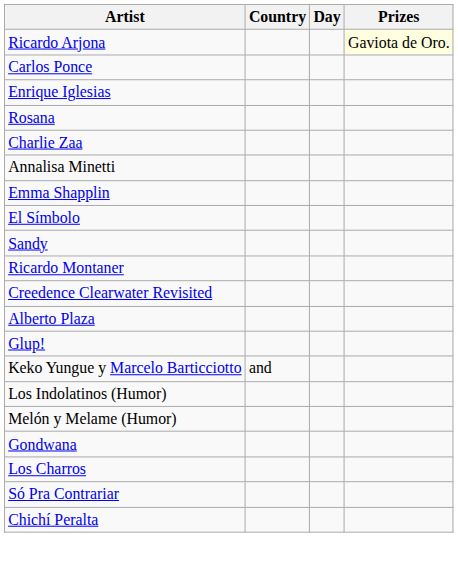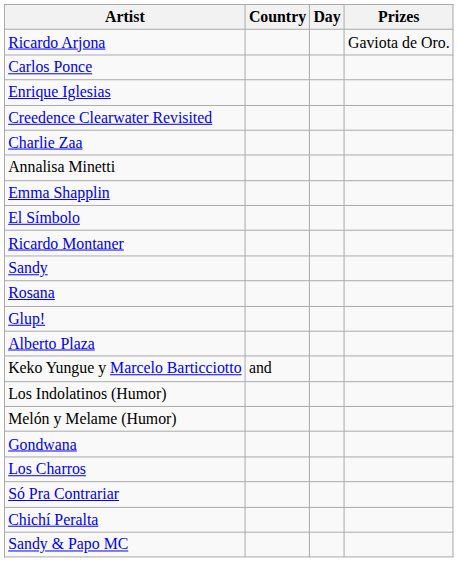 <table class="wikitable">
 <tr>
 <th>Artist</th>
 <th>Country</th>
 <th>Day</th>
 <th>Prizes</th>
 </tr>
 <tr>
 <td><a href='#'>Ricardo Arjona</a></td>
 <td></td>
 <td></td>
-<td style="background: lightyellow;">Gaviota de Oro.</td>
+<td>Gaviota de Oro.</td>
 </tr>
 <tr>
 <td><a href='#'>Carlos Ponce</a></td>
 <td></td>
 <td></td>
 <td></td>
 </tr>
 <tr>
 <td><a href='#'>Enrique Iglesias</a></td>
 <td></td>
 <td></td>
 <td></td>
 </tr>
 <tr>
-<td><a href='#'>Rosana</a></td>
+<td><a href='#'>Creedence Clearwater Revisited</a></td>
 <td></td>
 <td></td>
 <td></td>
 </tr>
 <tr>
 <td><a href='#'>Charlie Zaa</a></td>
 <td></td>
 <td></td>
 <td></td>
 </tr>
 <tr>
 <td>Annalisa Minetti</td>
 <td></td>
 <td></td>
 <td></td>
 </tr>
 <tr>
 <td><a href='#'>Emma Shapplin</a></td>
 <td></td>
 <td></td>
 <td></td>
 </tr>
 <tr>
 <td><a href='#'>El Símbolo</a></td>
 <td></td>
 <td></td>
 <td></td>
 </tr>
 <tr>
+<td><a href='#'>Ricardo Montaner</a></td>
+<td></td>
+<td></td>
+<td></td>
+</tr>
+<tr>
 <td><a href='#'>Sandy</a></td>
 <td></td>
 <td></td>
 <td></td>
 </tr>
 <tr>
-<td><a href='#'>Ricardo Montaner</a></td>
+<td><a href='#'>Rosana</a></td>
 <td></td>
 <td></td>
 <td></td>
 </tr>
 <tr>
-<td><a href='#'>Creedence Clearwater Revisited</a></td>
+<td><a href='#'>Glup!</a></td>
 <td></td>
 <td></td>
 <td></td>
 </tr>
 <tr>
 <td><a href='#'>Alberto Plaza</a></td>
-<td></td>
-<td></td>
-<td></td>
-</tr>
-<tr>
-<td><a href='#'>Glup!</a></td>
 <td></td>
 <td></td>
 <td></td>
 </tr>
 <tr>
 <td>Keko Yungue y <a href='#'>Marcelo Barticciotto</a></td>
 <td> and </td>
 <td></td>
 <td></td>
 </tr>
 <tr>
 <td>Los Indolatinos (Humor)</td>
 <td></td>
 <td></td>
 <td></td>
 </tr>
 <tr>
 <td>Melón y Melame (Humor)</td>
 <td></td>
 <td></td>
 <td></td>
 </tr>
 <tr>
 <td><a href='#'>Gondwana</a></td>
 <td></td>
 <td></td>
 <td></td>
 </tr>
 <tr>
 <td><a href='#'>Los Charros</a></td>
 <td></td>
 <td></td>
 <td></td>
 </tr>
 <tr>
 <td><a href='#'>Só Pra Contrariar</a></td>
 <td></td>
 <td></td>
 <td></td>
 </tr>
 <tr>
 <td><a href='#'>Chichí Peralta</a></td>
 <td></td>
 <td></td>
 <td></td>
 </tr>
+<tr>
+<td><a href='#'>Sandy & Papo MC</a></td>
+<td></td>
+<td></td>
+<td></td>
+</tr>
 </table>
